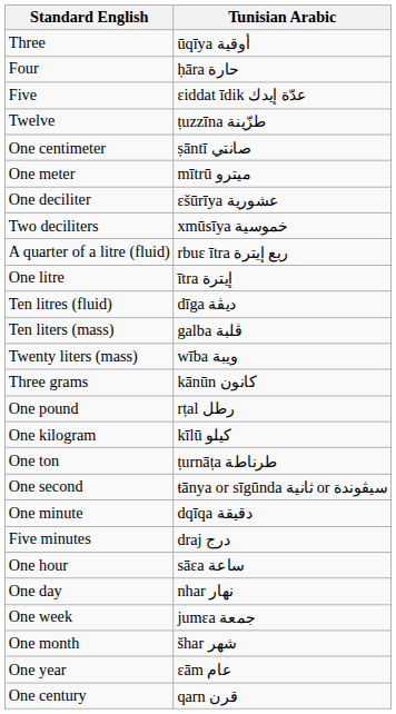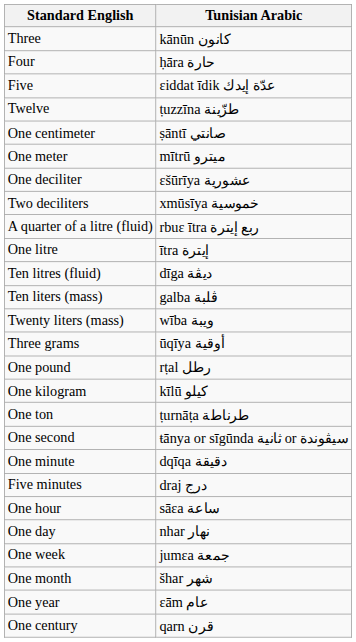 <table class="wikitable">
 <tr>
 <th>Standard English</th>
 <th>Tunisian Arabic</th>
 </tr>
 <tr>
 <td>Three</td>
-<td>ūqīya أوقية</td>
+<td>kānūn كانون</td>
 </tr>
 <tr>
 <td>Four</td>
 <td>ḥāra حارة</td>
 </tr>
 <tr>
 <td>Five</td>
 <td>ɛiddat īdik عدّة إيدك</td>
 </tr>
 <tr>
 <td>Twelve</td>
 <td>ṭuzzīna طزّينة</td>
 </tr>
 <tr>
 <td>One centimeter</td>
 <td>ṣāntī صانتي</td>
 </tr>
 <tr>
 <td>One meter</td>
 <td>mītrū ميترو</td>
 </tr>
 <tr>
 <td>One deciliter</td>
 <td>ɛšūrīya عشورية</td>
 </tr>
 <tr>
 <td>Two deciliters</td>
 <td>xmūsīya خموسية</td>
 </tr>
 <tr>
 <td>A quarter of a litre (fluid)</td>
 <td>rbuɛ ītra ربع إيترة</td>
 </tr>
 <tr>
 <td>One litre</td>
 <td>ītra إيترة</td>
 </tr>
 <tr>
 <td>Ten litres (fluid)</td>
 <td>dīga ديڨة</td>
 </tr>
 <tr>
 <td>Ten liters (mass)</td>
 <td>galba ڨلبة</td>
 </tr>
 <tr>
 <td>Twenty liters (mass)</td>
 <td>wība ويبة</td>
 </tr>
 <tr>
 <td>Three grams</td>
-<td>kānūn كانون</td>
+<td>ūqīya أوقية</td>
 </tr>
 <tr>
 <td>One pound</td>
 <td>rṭal رطل</td>
 </tr>
 <tr>
 <td>One kilogram</td>
 <td>kīlū كيلو</td>
 </tr>
 <tr>
 <td>One ton</td>
 <td>ṭurnāṭa طرناطة</td>
 </tr>
 <tr>
 <td>One second</td>
 <td>ŧānya or sīgūnda ثانية or سيڨوندة</td>
 </tr>
 <tr>
 <td>One minute</td>
 <td>dqīqa دقيقة</td>
 </tr>
 <tr>
 <td>Five minutes</td>
 <td>draj درج</td>
 </tr>
 <tr>
 <td>One hour</td>
 <td>sāɛa ساعة</td>
 </tr>
 <tr>
 <td>One day</td>
 <td>nhar نهار</td>
 </tr>
 <tr>
 <td>One week</td>
 <td>jumɛa جمعة</td>
 </tr>
 <tr>
 <td>One month</td>
 <td>šhar شهر</td>
 </tr>
 <tr>
 <td>One year</td>
 <td>ɛām عام</td>
 </tr>
 <tr>
 <td>One century</td>
 <td>qarn قرن</td>
 </tr>
 </table>
